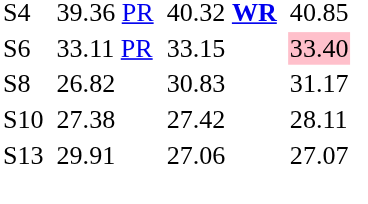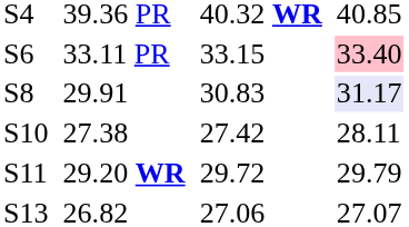 <table>
 <tr>
 <td>S4 <br></td>
 <td></td>
 <td>39.36 <a href='#'>PR</a></td>
 <td></td>
 <td>40.32 <strong><a href='#'>WR</a></strong></td>
 <td></td>
 <td>40.85</td>
 </tr>
 <tr>
 <td>S6 <br></td>
 <td></td>
 <td>33.11 <a href='#'>PR</a></td>
 <td></td>
 <td>33.15</td>
 <td></td>
 <td style="background: pink;">33.40</td>
 </tr>
 <tr>
 <td>S8 <br></td>
 <td></td>
-<td>26.82</td>
+<td>29.91</td>
 <td></td>
 <td>30.83</td>
 <td></td>
-<td>31.17</td>
+<td style="background: lavender;">31.17</td>
 </tr>
 <tr>
 <td>S10 <br></td>
 <td></td>
 <td>27.38</td>
 <td></td>
 <td>27.42</td>
 <td></td>
 <td>28.11</td>
 </tr>
 <tr>
+<td>S11 <br></td>
+<td></td>
+<td>29.20 <strong><a href='#'>WR</a></strong></td>
+<td></td>
+<td>29.72</td>
+<td></td>
+<td>29.79</td>
+</tr>
+<tr>
 <td>S13 <br></td>
 <td></td>
-<td>29.91</td>
+<td>26.82</td>
 <td></td>
 <td>27.06</td>
 <td></td>
 <td>27.07</td>
 </tr>
 </table>
